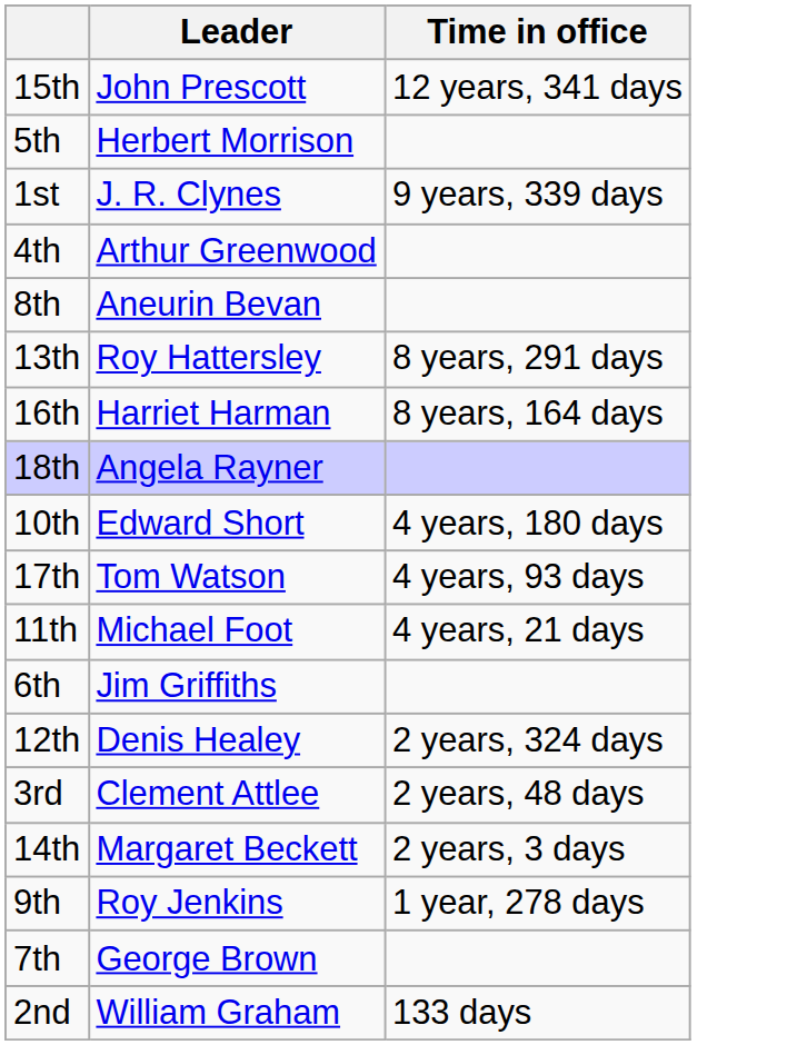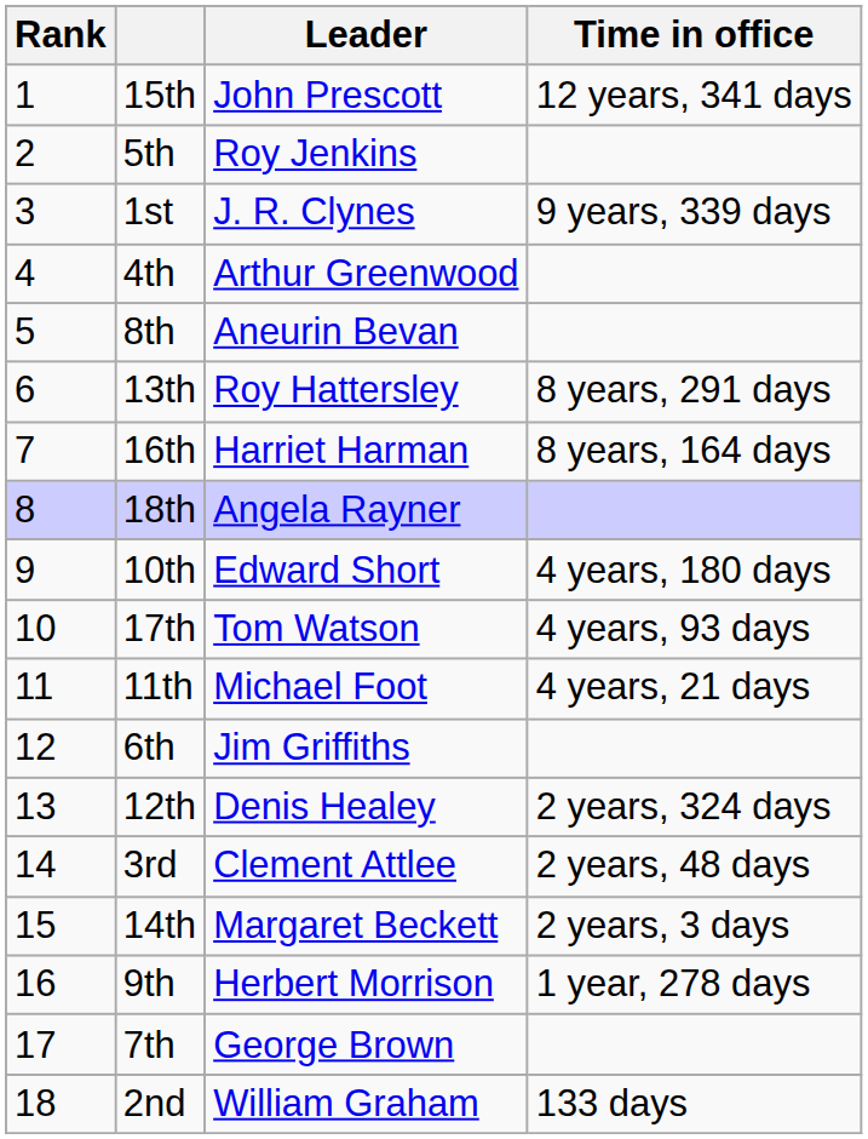 <table class="wikitable sortable">
 <tr>
+<th>Rank</th>
 <th></th>
 <th>Leader</th>
 <th>Time in office</th>
 </tr>
 <tr>
+<td>1</td>
 <td>15th</td>
 <td><a href='#'>John Prescott</a></td>
 <td>12 years, 341 days</td>
 </tr>
 <tr>
+<td>2</td>
 <td>5th</td>
-<td><a href='#'>Herbert Morrison</a></td>
+<td><a href='#'>Roy Jenkins</a></td>
 <td></td>
 </tr>
 <tr>
+<td>3</td>
 <td>1st</td>
 <td><a href='#'>J. R. Clynes</a></td>
 <td>9 years, 339 days</td>
 </tr>
 <tr>
+<td>4</td>
 <td>4th</td>
 <td><a href='#'>Arthur Greenwood</a></td>
 <td></td>
 </tr>
 <tr>
+<td>5</td>
 <td>8th</td>
 <td><a href='#'>Aneurin Bevan</a></td>
 <td></td>
 </tr>
 <tr>
+<td>6</td>
 <td>13th</td>
 <td><a href='#'>Roy Hattersley</a></td>
 <td>8 years, 291 days</td>
 </tr>
 <tr>
+<td>7</td>
 <td>16th</td>
 <td><a href='#'>Harriet Harman</a></td>
 <td>8 years, 164 days</td>
 </tr>
 <tr bgcolor="ccccff">
+<td>8</td>
 <td>18th</td>
 <td><a href='#'>Angela Rayner</a></td>
 <td></td>
 </tr>
 <tr>
+<td>9</td>
 <td>10th</td>
 <td><a href='#'>Edward Short</a></td>
 <td>4 years, 180 days</td>
 </tr>
 <tr>
+<td>10</td>
 <td>17th</td>
 <td><a href='#'>Tom Watson</a></td>
 <td>4 years, 93 days</td>
 </tr>
 <tr>
+<td>11</td>
 <td>11th</td>
 <td><a href='#'>Michael Foot</a></td>
 <td>4 years, 21 days</td>
 </tr>
 <tr>
+<td>12</td>
 <td>6th</td>
 <td><a href='#'>Jim Griffiths</a></td>
 <td></td>
 </tr>
 <tr>
+<td>13</td>
 <td>12th</td>
 <td><a href='#'>Denis Healey</a></td>
 <td>2 years, 324 days</td>
 </tr>
 <tr>
+<td>14</td>
 <td>3rd</td>
 <td><a href='#'>Clement Attlee</a></td>
 <td>2 years, 48 days</td>
 </tr>
 <tr>
+<td>15</td>
 <td>14th</td>
 <td><a href='#'>Margaret Beckett</a></td>
 <td>2 years, 3 days</td>
 </tr>
 <tr>
+<td>16</td>
 <td>9th</td>
-<td><a href='#'>Roy Jenkins</a></td>
+<td><a href='#'>Herbert Morrison</a></td>
 <td>1 year, 278 days</td>
 </tr>
 <tr>
+<td>17</td>
 <td>7th</td>
 <td><a href='#'>George Brown</a></td>
 <td></td>
 </tr>
 <tr>
+<td>18</td>
 <td>2nd</td>
 <td><a href='#'>William Graham</a></td>
 <td>133 days</td>
 </tr>
 </table>
